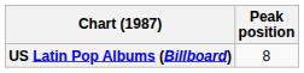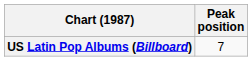 <table class="wikitable sortable plainrowheaders" style="text-align:center">
 <tr>
 <th scope="col">Chart (1987)</th>
 <th scope="col">Peak<br>position</th>
 </tr>
 <tr>
 <th scope="row">US <a href='#'>Latin Pop Albums</a> (<em><a href='#'>Billboard</a></em>)</th>
-<td>8</td>
+<td>7</td>
 </tr>
 </table>
